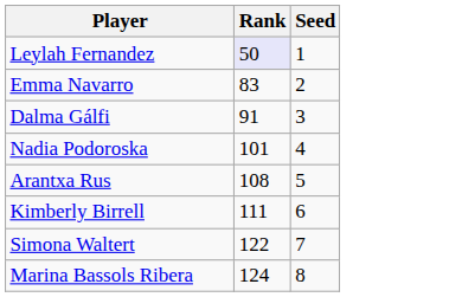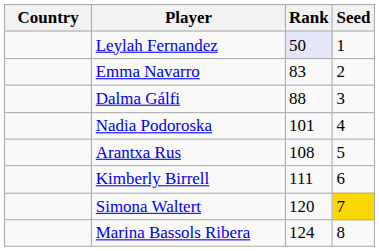 <table class="wikitable">
 <tr>
+<th width="75">Country</th>
 <th width="175">Player</th>
 <th>Rank</th>
 <th>Seed</th>
 </tr>
 <tr>
+<td></td>
 <td><a href='#'>Leylah Fernandez</a></td>
 <td style="background: lavender;">50</td>
 <td>1</td>
 </tr>
 <tr>
+<td></td>
 <td><a href='#'>Emma Navarro</a></td>
 <td>83</td>
 <td>2</td>
 </tr>
 <tr>
+<td></td>
 <td><a href='#'>Dalma Gálfi</a></td>
-<td>91</td>
+<td>88</td>
 <td>3</td>
 </tr>
 <tr>
+<td></td>
 <td><a href='#'>Nadia Podoroska</a></td>
 <td>101</td>
 <td>4</td>
 </tr>
 <tr>
+<td></td>
 <td><a href='#'>Arantxa Rus</a></td>
 <td>108</td>
 <td>5</td>
 </tr>
 <tr>
+<td></td>
 <td><a href='#'>Kimberly Birrell</a></td>
 <td>111</td>
 <td>6</td>
 </tr>
 <tr>
+<td></td>
 <td><a href='#'>Simona Waltert</a></td>
-<td>122</td>
-<td>7</td>
+<td>120</td>
+<td style="background: gold;">7</td>
 </tr>
 <tr>
+<td></td>
 <td><a href='#'>Marina Bassols Ribera</a></td>
 <td>124</td>
 <td>8</td>
 </tr>
 </table>
